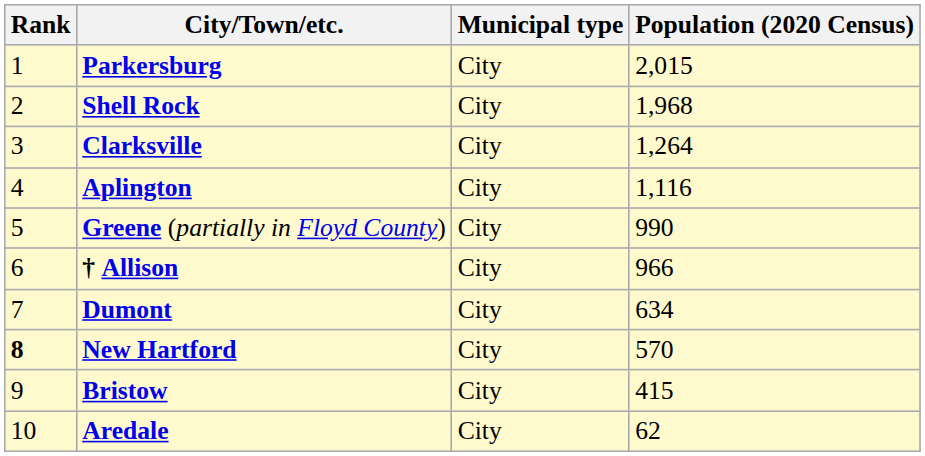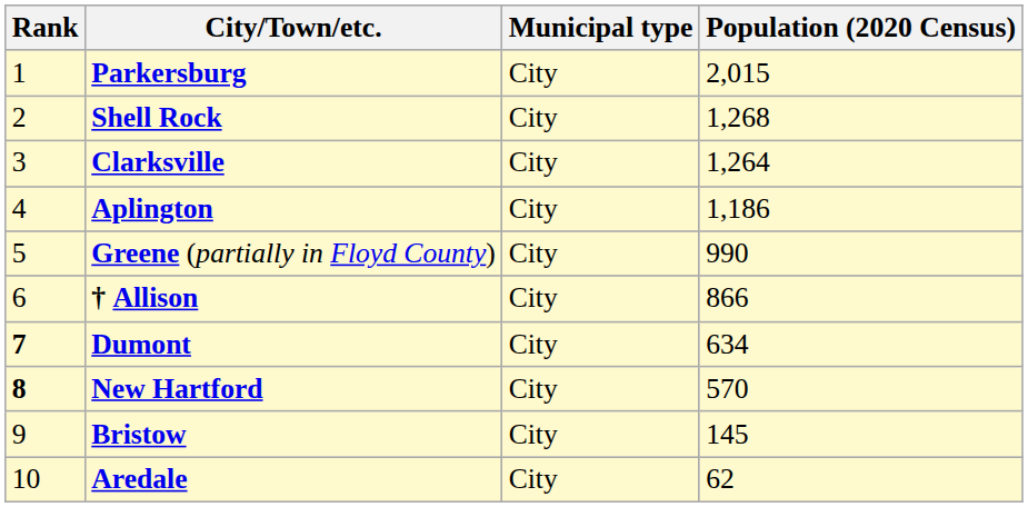 <table class="wikitable sortable">
 <tr>
 <th>Rank</th>
 <th>City/Town/etc.</th>
 <th>Municipal type</th>
 <th>Population (2020 Census)</th>
 </tr>
 <tr style="background-color:#FFFACD;">
 <td>1</td>
 <td><strong><a href='#'>Parkersburg</a></strong></td>
 <td>City</td>
 <td>2,015</td>
 </tr>
 <tr style="background-color:#FFFACD;">
 <td>2</td>
 <td><strong><a href='#'>Shell Rock</a></strong></td>
 <td>City</td>
-<td>1,968</td>
+<td>1,268</td>
 </tr>
 <tr style="background-color:#FFFACD;">
 <td>3</td>
 <td><strong><a href='#'>Clarksville</a></strong></td>
 <td>City</td>
 <td>1,264</td>
 </tr>
 <tr style="background-color:#FFFACD;">
 <td>4</td>
 <td><strong><a href='#'>Aplington</a></strong></td>
 <td>City</td>
-<td>1,116</td>
+<td>1,186</td>
 </tr>
 <tr style="background-color:#FFFACD;">
 <td>5</td>
 <td><strong><a href='#'>Greene</a></strong> (<em>partially in <a href='#'>Floyd County</a></em>)</td>
 <td>City</td>
 <td>990</td>
 </tr>
 <tr style="background-color:#FFFACD;">
 <td>6</td>
 <td><strong>†</strong> <strong><a href='#'>Allison</a></strong></td>
 <td>City</td>
-<td>966</td>
+<td>866</td>
 </tr>
 <tr style="background-color:#FFFACD;">
-<td>7</td>
+<td><strong>7</strong></td>
 <td><strong><a href='#'>Dumont</a></strong></td>
 <td>City</td>
 <td>634</td>
 </tr>
 <tr style="background-color:#FFFACD;">
 <td><strong>8</strong></td>
 <td><strong><a href='#'>New Hartford</a></strong></td>
 <td>City</td>
 <td>570</td>
 </tr>
 <tr style="background-color:#FFFACD;">
 <td>9</td>
 <td><strong><a href='#'>Bristow</a></strong></td>
 <td>City</td>
-<td>415</td>
+<td>145</td>
 </tr>
 <tr style="background-color:#FFFACD;">
 <td>10</td>
 <td><strong><a href='#'>Aredale</a></strong></td>
 <td>City</td>
 <td>62</td>
 </tr>
 </table>
